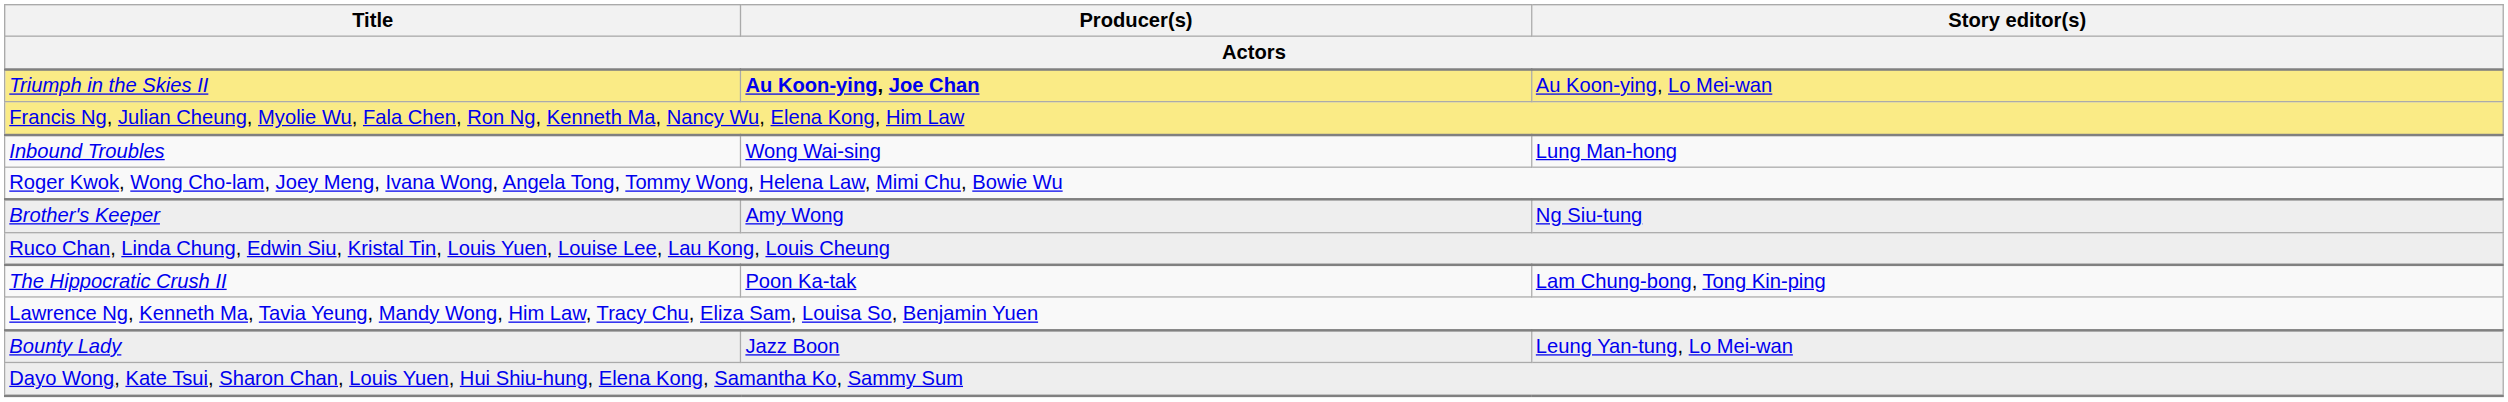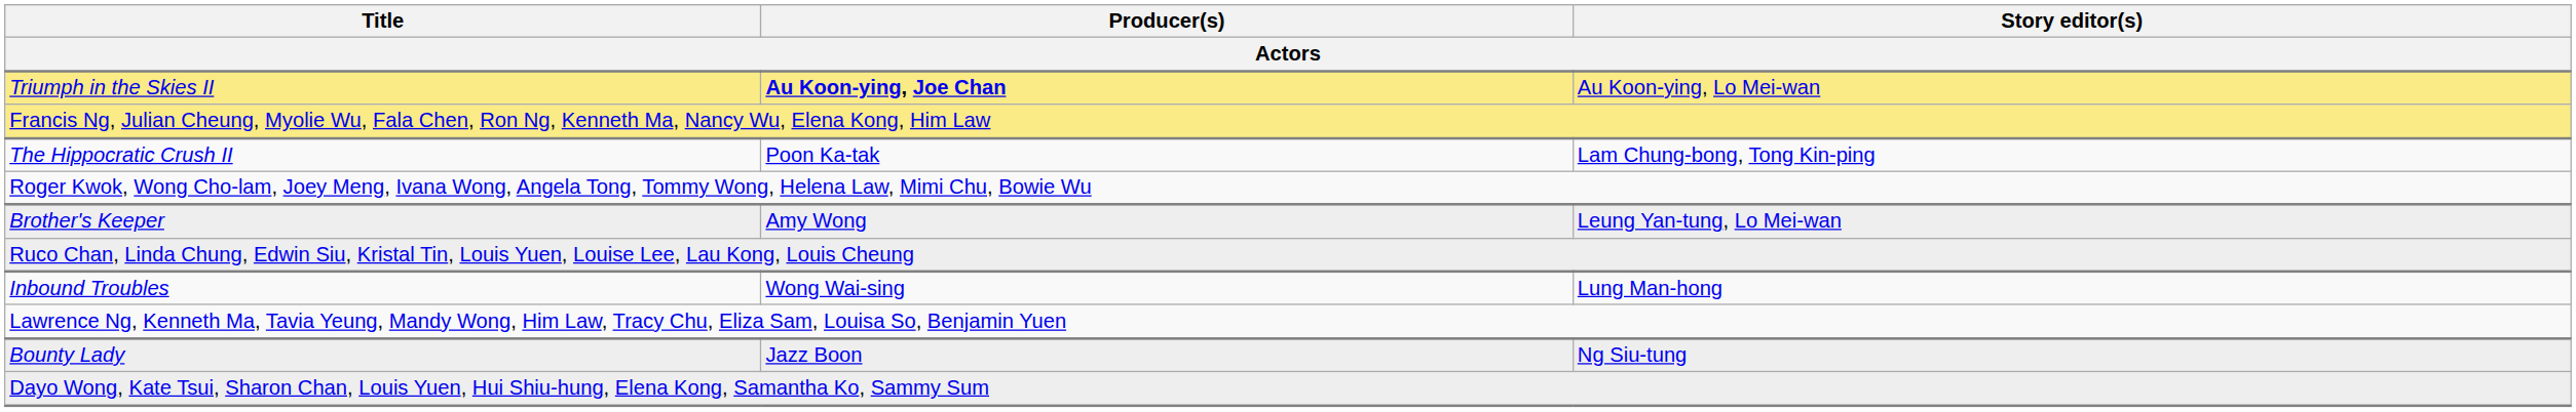 <table class="wikitable" border="1" width="100%">
 <tr style="background:#bebebe">
 <th>Title</th>
 <th>Producer(s)</th>
 <th>Story editor(s)</th>
 </tr>
 <tr style="background:#bebebe">
 <th colspan="3" style="border-bottom:2px solid grey">Actors</th>
 </tr>
 <tr style="background:#FAEB86">
 <td><em><a href='#'>Triumph in the Skies II</a></em></td>
 <td><strong><a href='#'>Au Koon-ying</a>, <a href='#'>Joe Chan</a></strong></td>
 <td><a href='#'>Au Koon-ying</a>, <a href='#'>Lo Mei-wan</a></td>
 </tr>
 <tr style="background:#FAEB86">
 <td colspan="3" style="border-bottom:2px solid grey"><a href='#'>Francis Ng</a>, <a href='#'>Julian Cheung</a>, <a href='#'>Myolie Wu</a>, <a href='#'>Fala Chen</a>, <a href='#'>Ron Ng</a>, <a href='#'>Kenneth Ma</a>, <a href='#'>Nancy Wu</a>, <a href='#'>Elena Kong</a>, <a href='#'>Him Law</a></td>
 </tr>
 <tr>
-<td><em><a href='#'>Inbound Troubles</a></em></td>
-<td><a href='#'>Wong Wai-sing</a></td>
-<td><a href='#'>Lung Man-hong</a></td>
+<td><em><a href='#'>The Hippocratic Crush II</a></em></td>
+<td><a href='#'>Poon Ka-tak</a></td>
+<td><a href='#'>Lam Chung-bong</a>, <a href='#'>Tong Kin-ping</a></td>
 </tr>
 <tr>
 <td colspan="3" style="border-bottom:2px solid grey"><a href='#'>Roger Kwok</a>, <a href='#'>Wong Cho-lam</a>, <a href='#'>Joey Meng</a>, <a href='#'>Ivana Wong</a>, <a href='#'>Angela Tong</a>, <a href='#'>Tommy Wong</a>, <a href='#'>Helena Law</a>, <a href='#'>Mimi Chu</a>, <a href='#'>Bowie Wu</a></td>
 </tr>
 <tr style="background:#EEEEEE">
 <td><em><a href='#'>Brother's Keeper</a></em></td>
 <td><a href='#'>Amy Wong</a></td>
-<td><a href='#'>Ng Siu-tung</a></td>
+<td><a href='#'>Leung Yan-tung</a>, <a href='#'>Lo Mei-wan</a></td>
 </tr>
 <tr style="background:#EEEEEE">
 <td colspan="3" style="border-bottom:2px solid grey"><a href='#'>Ruco Chan</a>, <a href='#'>Linda Chung</a>, <a href='#'>Edwin Siu</a>, <a href='#'>Kristal Tin</a>, <a href='#'>Louis Yuen</a>, <a href='#'>Louise Lee</a>, <a href='#'>Lau Kong</a>, <a href='#'>Louis Cheung</a></td>
 </tr>
 <tr>
-<td><em><a href='#'>The Hippocratic Crush II</a></em></td>
-<td><a href='#'>Poon Ka-tak</a></td>
-<td><a href='#'>Lam Chung-bong</a>, <a href='#'>Tong Kin-ping</a></td>
+<td><em><a href='#'>Inbound Troubles</a></em></td>
+<td><a href='#'>Wong Wai-sing</a></td>
+<td><a href='#'>Lung Man-hong</a></td>
 </tr>
 <tr>
 <td colspan="3" style="border-bottom:2px solid grey"><a href='#'>Lawrence Ng</a>, <a href='#'>Kenneth Ma</a>, <a href='#'>Tavia Yeung</a>, <a href='#'>Mandy Wong</a>, <a href='#'>Him Law</a>, <a href='#'>Tracy Chu</a>, <a href='#'>Eliza Sam</a>, <a href='#'>Louisa So</a>, <a href='#'>Benjamin Yuen</a></td>
 </tr>
 <tr style="background:#EEEEEE">
 <td><em><a href='#'>Bounty Lady</a></em></td>
 <td><a href='#'>Jazz Boon</a></td>
-<td><a href='#'>Leung Yan-tung</a>, <a href='#'>Lo Mei-wan</a></td>
+<td><a href='#'>Ng Siu-tung</a></td>
 </tr>
 <tr style="background:#EEEEEE">
 <td colspan="3" style="border-bottom:2px solid grey"><a href='#'>Dayo Wong</a>, <a href='#'>Kate Tsui</a>, <a href='#'>Sharon Chan</a>, <a href='#'>Louis Yuen</a>, <a href='#'>Hui Shiu-hung</a>, <a href='#'>Elena Kong</a>, <a href='#'>Samantha Ko</a>, <a href='#'>Sammy Sum</a></td>
 </tr>
 </table>
